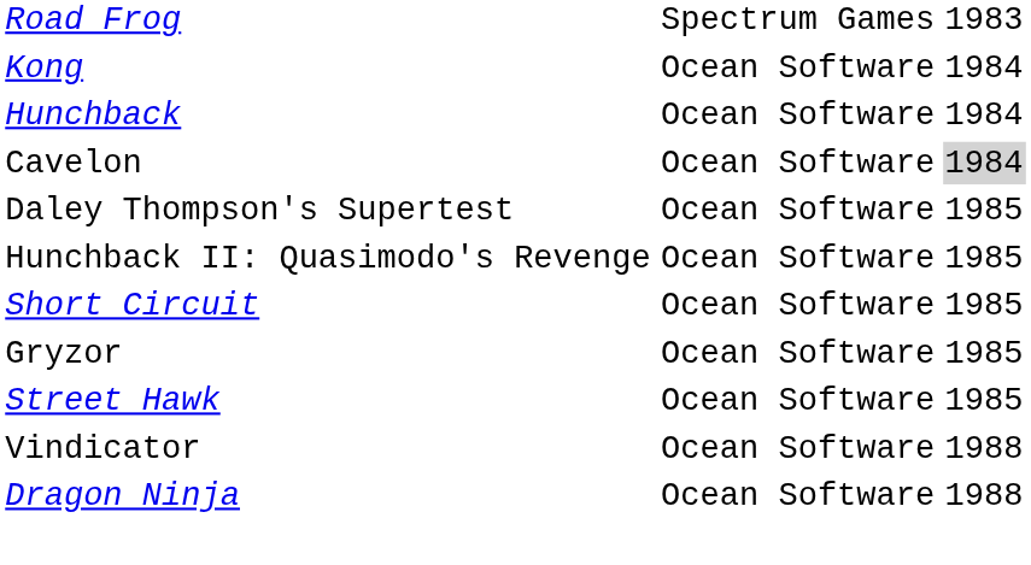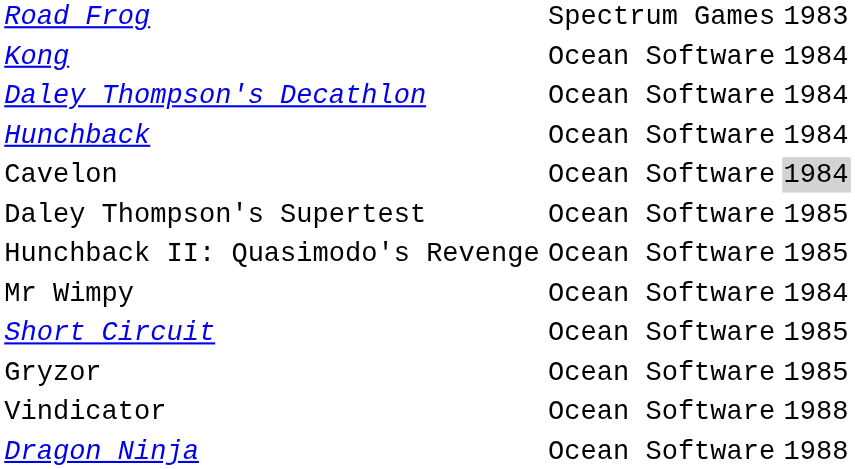 <table>
 <tr>
 <td><em><a href='#'>Road Frog</a></em></td>
 <td>Spectrum Games</td>
 <td>1983</td>
 </tr>
 <tr>
 <td><em><a href='#'>Kong</a></em></td>
+<td>Ocean Software</td>
+<td>1984</td>
+</tr>
+<tr>
+<td><em><a href='#'>Daley Thompson's Decathlon</a></em></td>
 <td>Ocean Software</td>
 <td>1984</td>
 </tr>
 <tr>
 <td><em><a href='#'>Hunchback</a></em></td>
 <td>Ocean Software</td>
 <td>1984</td>
 </tr>
 <tr>
 <td>Cavelon</td>
 <td>Ocean Software</td>
 <td style="background: lightgrey;">1984</td>
 </tr>
 <tr>
 <td>Daley Thompson's Supertest</td>
 <td>Ocean Software</td>
 <td>1985</td>
 </tr>
 <tr>
 <td>Hunchback II: Quasimodo's Revenge</td>
 <td>Ocean Software</td>
 <td>1985</td>
 </tr>
 <tr>
+<td>Mr Wimpy</td>
+<td>Ocean Software</td>
+<td>1984</td>
+</tr>
+<tr>
 <td><em><a href='#'>Short Circuit</a></em></td>
 <td>Ocean Software</td>
 <td>1985</td>
 </tr>
 <tr>
 <td>Gryzor</td>
-<td>Ocean Software</td>
-<td>1985</td>
-</tr>
-<tr>
-<td><em><a href='#'>Street Hawk</a></em></td>
 <td>Ocean Software</td>
 <td>1985</td>
 </tr>
 <tr>
 <td>Vindicator</td>
 <td>Ocean Software</td>
 <td>1988</td>
 </tr>
 <tr>
 <td><em><a href='#'>Dragon Ninja</a></em></td>
 <td>Ocean Software</td>
 <td>1988</td>
 </tr>
 </table>
